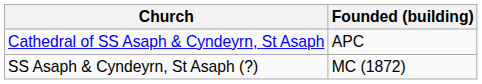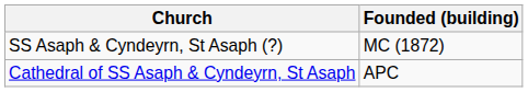 <table class="wikitable">
 <tr>
 <th>Church</th>
 <th>Founded (building)</th>
 </tr>
 <tr>
+<td>SS Asaph & Cyndeyrn, St Asaph (?)</td>
+<td>MC (1872)</td>
+</tr>
+<tr>
 <td><a href='#'>Cathedral of SS Asaph & Cyndeyrn, St Asaph</a></td>
 <td>APC</td>
 </tr>
-<tr>
-<td>SS Asaph & Cyndeyrn, St Asaph (?)</td>
-<td>MC (1872)</td>
-</tr>
 </table>
